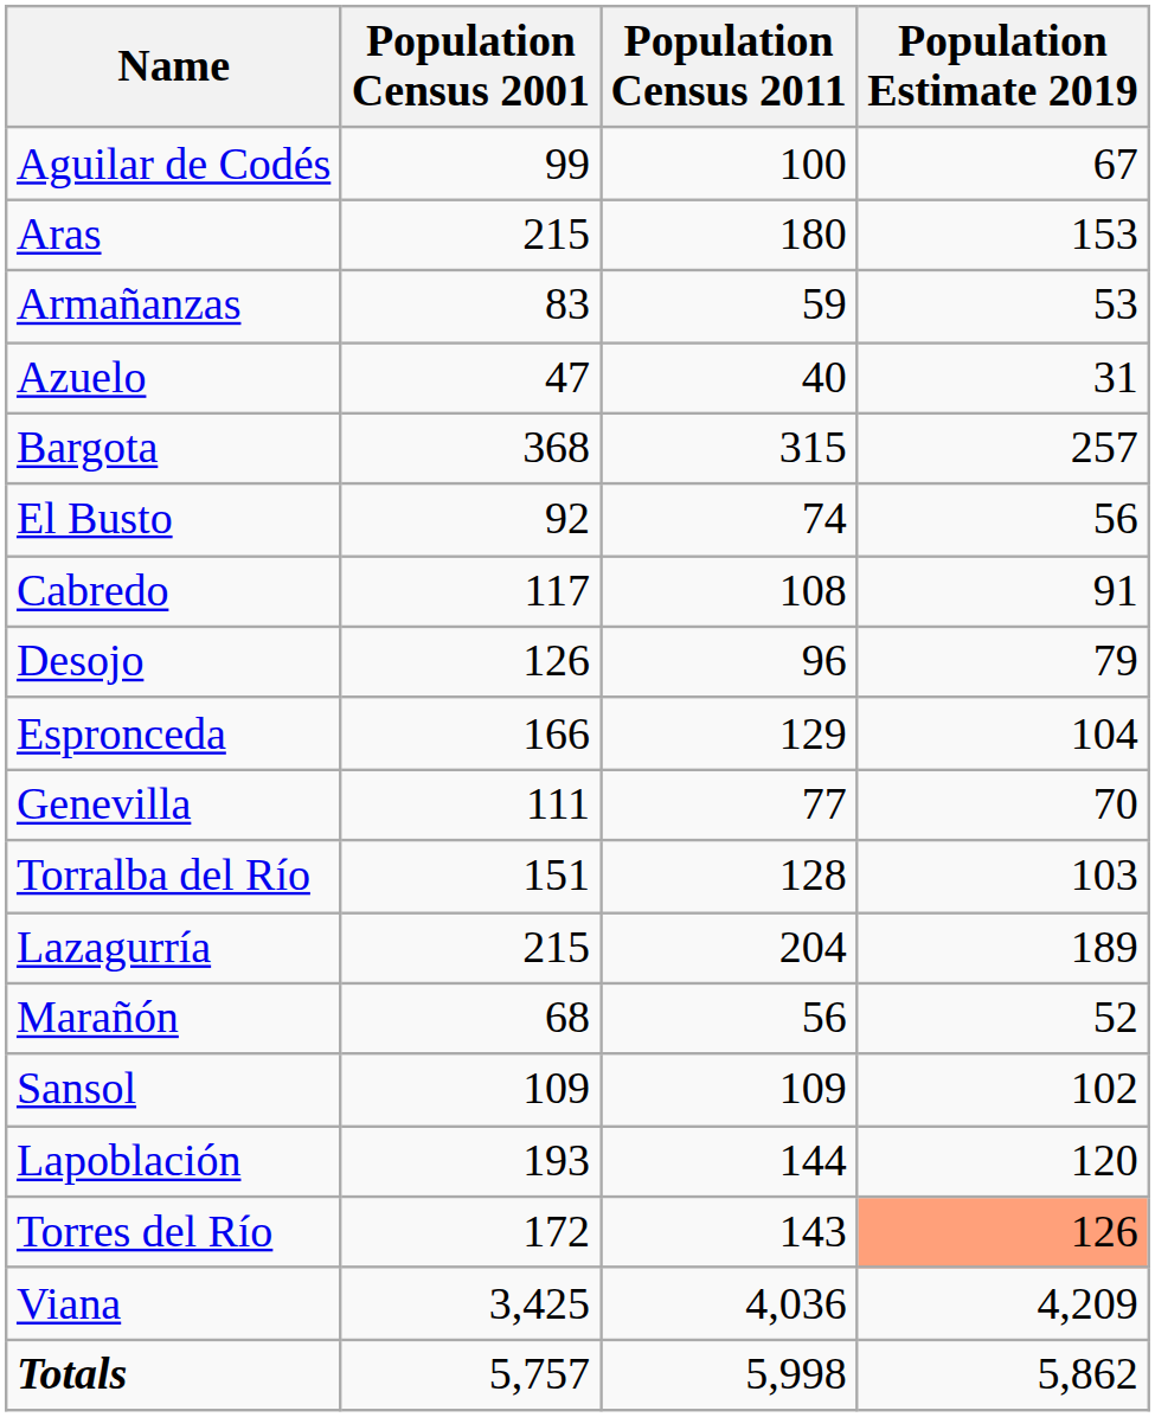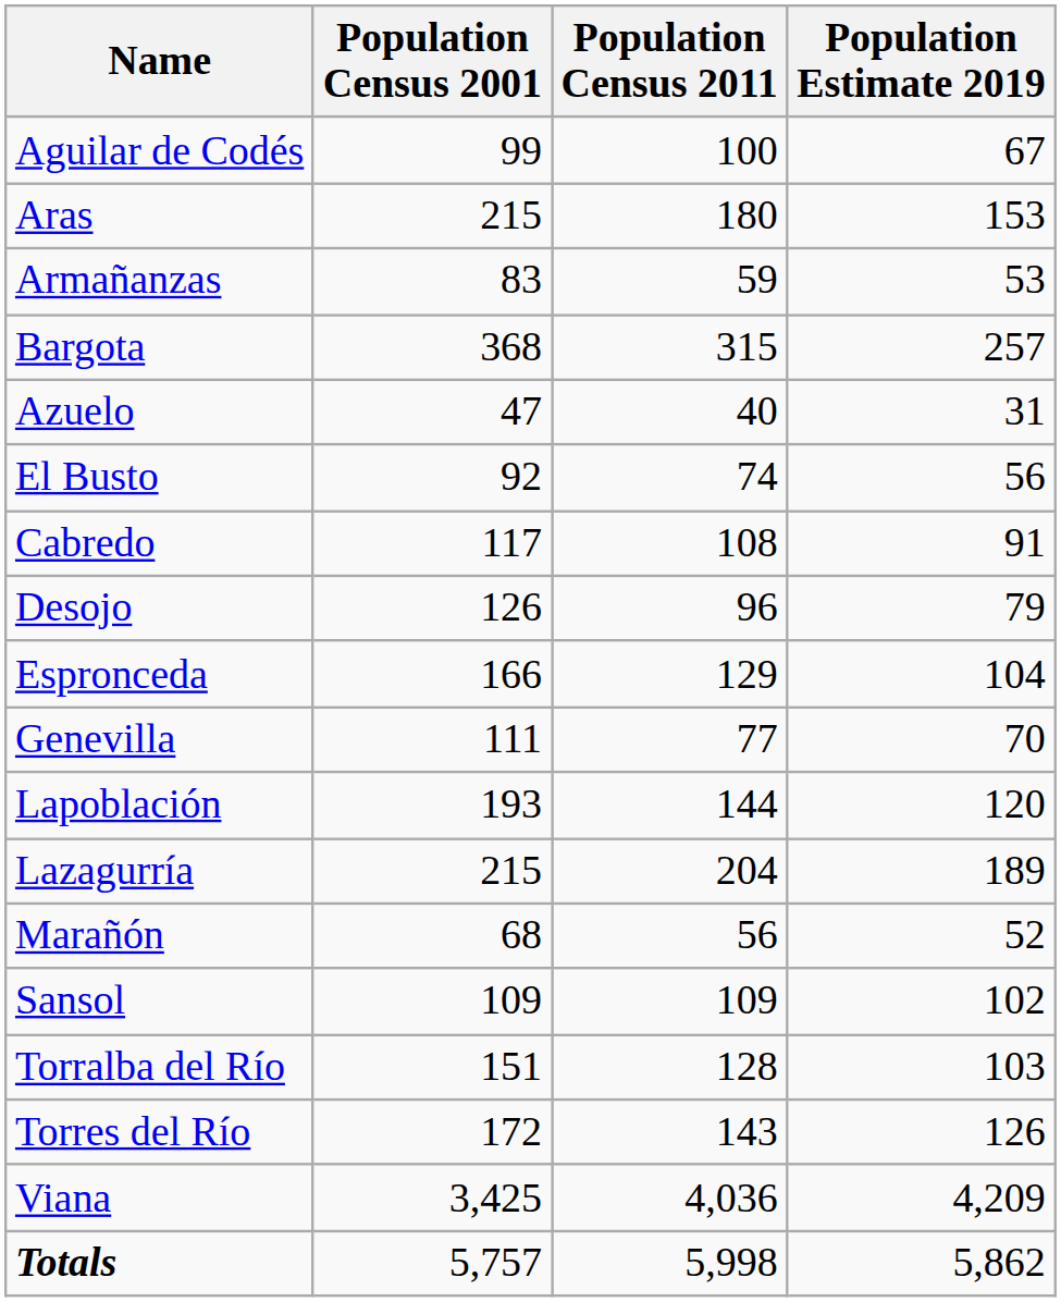 <table class="wikitable sortable">
 <tr>
 <th>Name</th>
 <th>Population<br>Census 2001</th>
 <th>Population<br>Census 2011</th>
 <th>Population<br>Estimate 2019</th>
 </tr>
 <tr>
 <td><a href='#'>Aguilar de Codés</a></td>
 <td align=right>99</td>
 <td align=right>100</td>
 <td align=right>67</td>
 </tr>
 <tr>
 <td><a href='#'>Aras</a></td>
 <td align=right>215</td>
 <td align=right>180</td>
 <td align=right>153</td>
 </tr>
 <tr>
 <td><a href='#'>Armañanzas</a></td>
 <td align=right>83</td>
 <td align=right>59</td>
 <td align=right>53</td>
 </tr>
 <tr>
+<td><a href='#'>Bargota</a></td>
+<td align=right>368</td>
+<td align=right>315</td>
+<td align=right>257</td>
+</tr>
+<tr>
 <td><a href='#'>Azuelo</a></td>
 <td align=right>47</td>
 <td align=right>40</td>
 <td align=right>31</td>
-</tr>
-<tr>
-<td><a href='#'>Bargota</a></td>
-<td align=right>368</td>
-<td align=right>315</td>
-<td align=right>257</td>
 </tr>
 <tr>
 <td><a href='#'>El Busto</a></td>
 <td align=right>92</td>
 <td align=right>74</td>
 <td align=right>56</td>
 </tr>
 <tr>
 <td><a href='#'>Cabredo</a></td>
 <td align=right>117</td>
 <td align=right>108</td>
 <td align=right>91</td>
 </tr>
 <tr>
 <td><a href='#'>Desojo</a></td>
 <td align=right>126</td>
 <td align=right>96</td>
 <td align=right>79</td>
 </tr>
 <tr>
 <td><a href='#'>Espronceda</a></td>
 <td align=right>166</td>
 <td align=right>129</td>
 <td align=right>104</td>
 </tr>
 <tr>
 <td><a href='#'>Genevilla</a></td>
 <td align=right>111</td>
 <td align=right>77</td>
 <td align=right>70</td>
 </tr>
 <tr>
-<td><a href='#'>Torralba del Río</a></td>
-<td align=right>151</td>
-<td align=right>128</td>
-<td align=right>103</td>
+<td><a href='#'>Lapoblación</a></td>
+<td align=right>193</td>
+<td align=right>144</td>
+<td align=right>120</td>
 </tr>
 <tr>
 <td><a href='#'>Lazagurría</a></td>
 <td align=right>215</td>
 <td align=right>204</td>
 <td align=right>189</td>
 </tr>
 <tr>
 <td><a href='#'>Marañón</a></td>
 <td align=right>68</td>
 <td align=right>56</td>
 <td align=right>52</td>
 </tr>
 <tr>
 <td><a href='#'>Sansol</a></td>
 <td align=right>109</td>
 <td align=right>109</td>
 <td align=right>102</td>
 </tr>
 <tr>
-<td><a href='#'>Lapoblación</a></td>
-<td align=right>193</td>
-<td align=right>144</td>
-<td align=right>120</td>
+<td><a href='#'>Torralba del Río</a></td>
+<td align=right>151</td>
+<td align=right>128</td>
+<td align=right>103</td>
 </tr>
 <tr>
 <td><a href='#'>Torres del Río</a></td>
 <td align=right>172</td>
 <td align=right>143</td>
-<td align=right style="background: lightsalmon;">126</td>
+<td align=right>126</td>
 </tr>
 <tr>
 <td><a href='#'>Viana</a></td>
 <td align=right>3,425</td>
 <td align=right>4,036</td>
 <td align=right>4,209</td>
 </tr>
 <tr>
 <td><strong><em>Totals</em></strong></td>
 <td align=right>5,757</td>
 <td align=right>5,998</td>
 <td align=right>5,862</td>
 </tr>
 </table>
